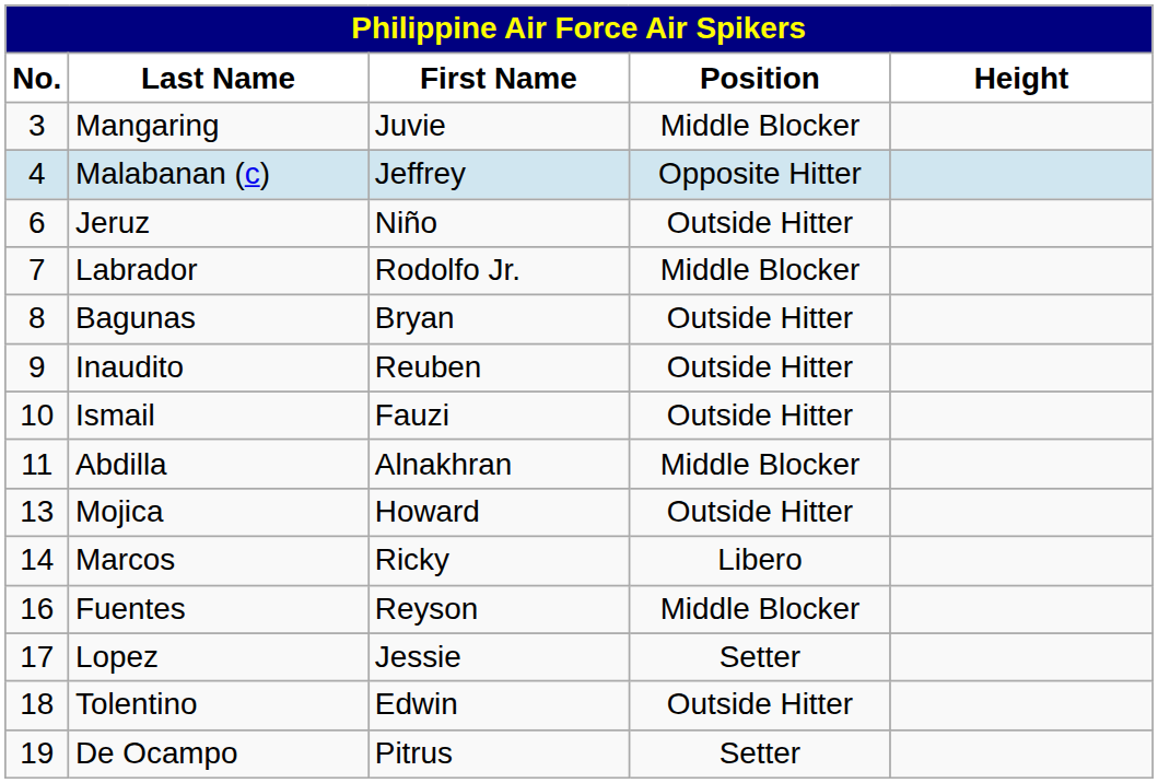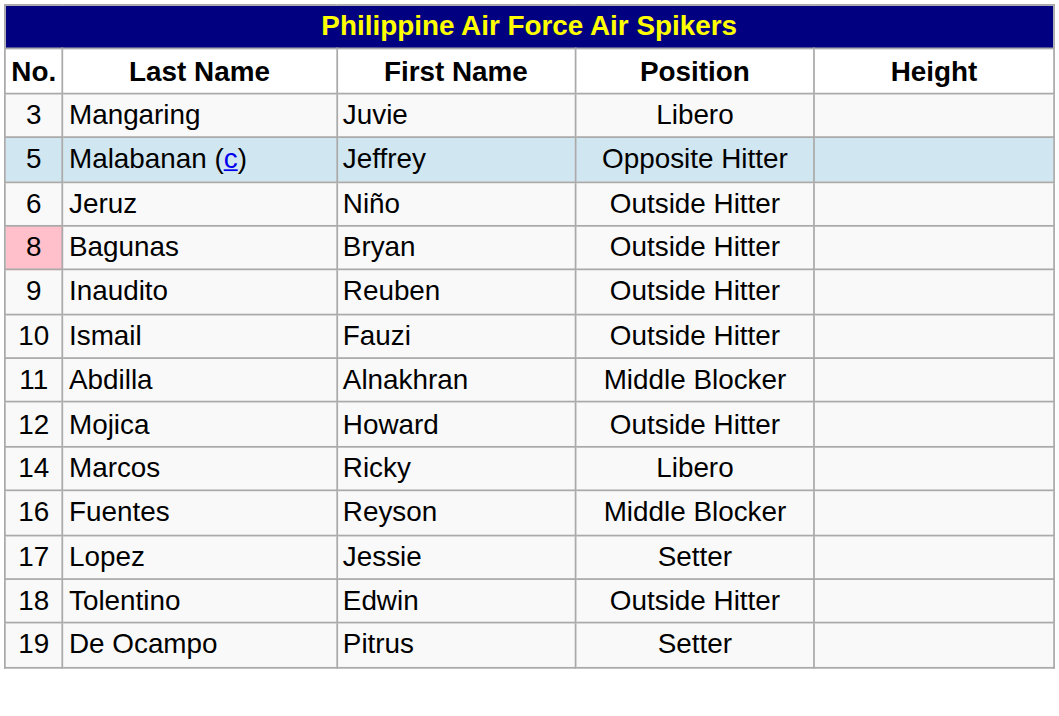 <table class="wikitable" style="text-align:center;">
 <tr>
 <td colspan="5" style= "background: #000080; color: yellow; text-align: center"><strong>Philippine Air Force Air Spikers</strong></td>
 </tr>
 <tr>
 <th width=3px style="background: white; color: black; text-align: center"><strong>No.</strong></th>
 <th width=150px style="background: white; color: black">Last Name</th>
 <th width=130px style="background: white; color: black">First Name</th>
 <th width=130px style="background: white; color: black">Position</th>
 <th width=130px style="background: white; color: black">Height</th>
 </tr>
 <tr>
 <td>3</td>
 <td style="text-align: left"> Mangaring</td>
 <td style="text-align: left">Juvie</td>
-<td>Middle Blocker</td>
+<td>Libero</td>
 <td></td>
 </tr>
 <tr bgcolor=#D0E6F>
-<td>4</td>
+<td>5</td>
 <td style="text-align: left"> Malabanan (<a href='#'>c</a>)</td>
 <td style="text-align: left">Jeffrey</td>
 <td>Opposite Hitter</td>
 <td></td>
 </tr>
 <tr>
 <td>6</td>
 <td style="text-align: left"> Jeruz</td>
 <td style="text-align: left">Niño</td>
 <td>Outside Hitter</td>
 <td></td>
 </tr>
 <tr>
-<td>7</td>
-<td style="text-align: left"> Labrador</td>
-<td style="text-align: left">Rodolfo Jr.</td>
-<td>Middle Blocker</td>
-<td></td>
-</tr>
-<tr>
-<td>8</td>
+<td style="background: pink;">8</td>
 <td style="text-align: left"> Bagunas</td>
 <td style="text-align: left">Bryan</td>
 <td>Outside Hitter</td>
 <td></td>
 </tr>
 <tr>
 <td>9</td>
 <td style="text-align: left"> Inaudito</td>
 <td style="text-align: left">Reuben</td>
 <td>Outside Hitter</td>
 <td></td>
 </tr>
 <tr>
 <td>10</td>
 <td style="text-align: left"> Ismail</td>
 <td style="text-align: left">Fauzi</td>
 <td>Outside Hitter</td>
 <td></td>
 </tr>
 <tr>
 <td>11</td>
 <td style="text-align: left"> Abdilla</td>
 <td style="text-align: left">Alnakhran</td>
 <td>Middle Blocker</td>
 <td></td>
 </tr>
 <tr>
-<td>13</td>
+<td>12</td>
 <td style="text-align: left"> Mojica</td>
 <td style="text-align: left">Howard</td>
 <td>Outside Hitter</td>
 <td></td>
 </tr>
 <tr>
 <td>14</td>
 <td style="text-align: left"> Marcos</td>
 <td style="text-align: left">Ricky</td>
 <td>Libero</td>
 <td></td>
 </tr>
 <tr>
 <td>16</td>
 <td style="text-align: left"> Fuentes</td>
 <td style="text-align: left">Reyson</td>
 <td>Middle Blocker</td>
 <td></td>
 </tr>
 <tr>
 <td>17</td>
 <td style="text-align: left"> Lopez</td>
 <td style="text-align: left">Jessie</td>
 <td>Setter</td>
 <td></td>
 </tr>
 <tr>
 <td>18</td>
 <td style="text-align: left"> Tolentino</td>
 <td style="text-align: left">Edwin</td>
 <td>Outside Hitter</td>
 <td></td>
 </tr>
 <tr>
 <td>19</td>
 <td style="text-align: left"> De Ocampo</td>
 <td style="text-align: left">Pitrus</td>
 <td>Setter</td>
 <td></td>
 </tr>
 </table>
